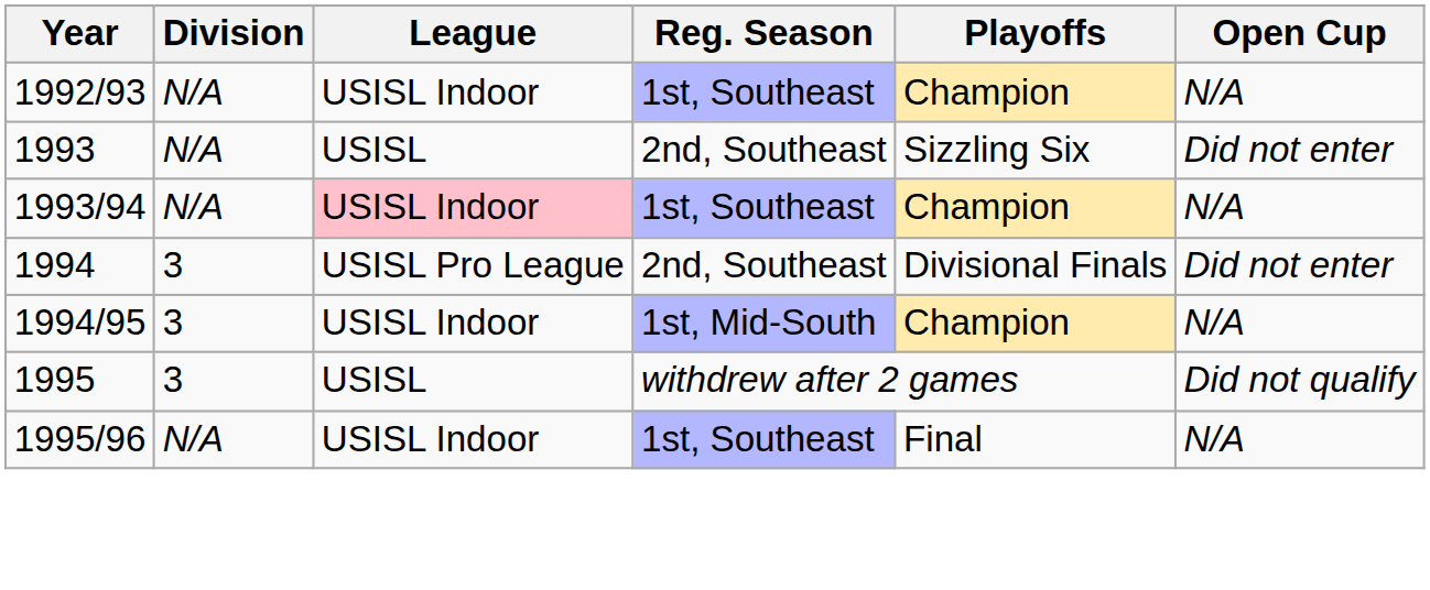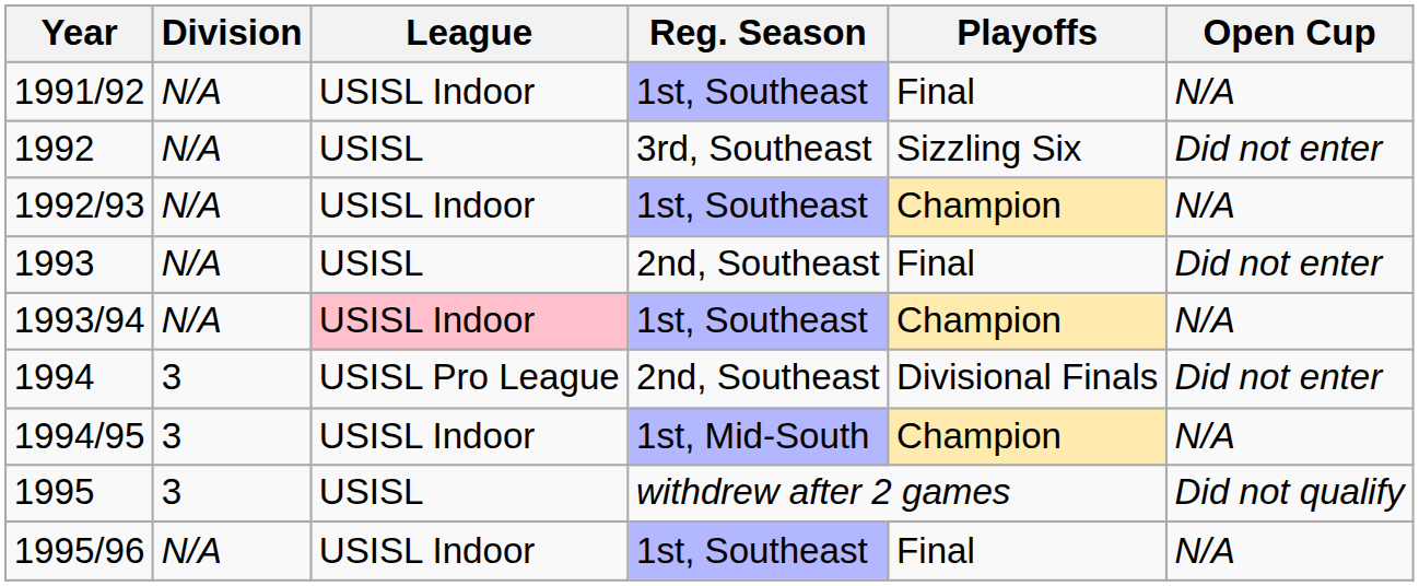 <table class="wikitable">
 <tr>
 <th>Year</th>
 <th>Division</th>
 <th>League</th>
 <th>Reg. Season</th>
 <th>Playoffs</th>
 <th>Open Cup</th>
+</tr>
+<tr>
+<td>1991/92</td>
+<td><em>N/A</em></td>
+<td>USISL Indoor</td>
+<td bgcolor="B3B7FF">1st, Southeast</td>
+<td>Final</td>
+<td><em>N/A</em></td>
+</tr>
+<tr>
+<td>1992</td>
+<td><em>N/A</em></td>
+<td>USISL</td>
+<td>3rd, Southeast</td>
+<td>Sizzling Six</td>
+<td><em>Did not enter</em></td>
 </tr>
 <tr>
 <td>1992/93</td>
 <td><em>N/A</em></td>
 <td>USISL Indoor</td>
 <td bgcolor="B3B7FF">1st, Southeast</td>
 <td bgcolor="FFEBAD">Champion</td>
 <td><em>N/A</em></td>
 </tr>
 <tr>
 <td>1993</td>
 <td><em>N/A</em></td>
 <td>USISL</td>
 <td>2nd, Southeast</td>
-<td>Sizzling Six</td>
+<td>Final</td>
 <td><em>Did not enter</em></td>
 </tr>
 <tr>
 <td>1993/94</td>
 <td><em>N/A</em></td>
 <td style="background: pink;">USISL Indoor</td>
 <td bgcolor="B3B7FF">1st, Southeast</td>
 <td bgcolor="FFEBAD">Champion</td>
 <td><em>N/A</em></td>
 </tr>
 <tr>
 <td>1994</td>
 <td>3</td>
 <td>USISL Pro League</td>
 <td>2nd, Southeast</td>
 <td>Divisional Finals</td>
 <td><em>Did not enter</em></td>
 </tr>
 <tr>
 <td>1994/95</td>
 <td>3</td>
 <td>USISL Indoor</td>
 <td bgcolor="B3B7FF">1st, Mid-South</td>
 <td bgcolor="FFEBAD">Champion</td>
 <td><em>N/A</em></td>
 </tr>
 <tr>
 <td>1995</td>
 <td>3</td>
 <td>USISL</td>
 <td colspan=2><em>withdrew after 2 games</em></td>
 <td><em>Did not qualify</em></td>
 </tr>
 <tr>
 <td>1995/96</td>
 <td><em>N/A</em></td>
 <td>USISL Indoor</td>
 <td bgcolor="B3B7FF">1st, Southeast</td>
 <td>Final</td>
 <td><em>N/A</em></td>
 </tr>
 </table>
